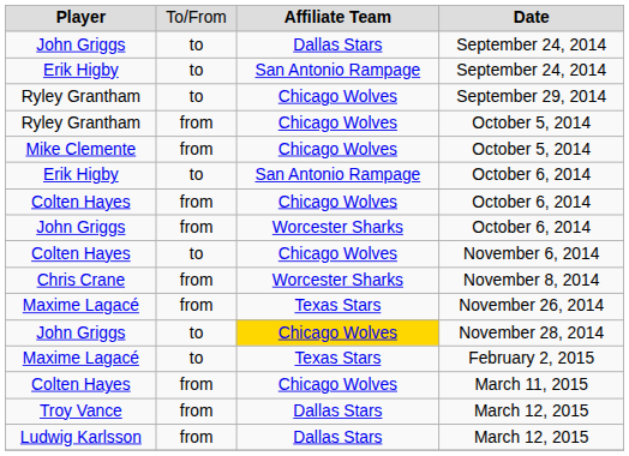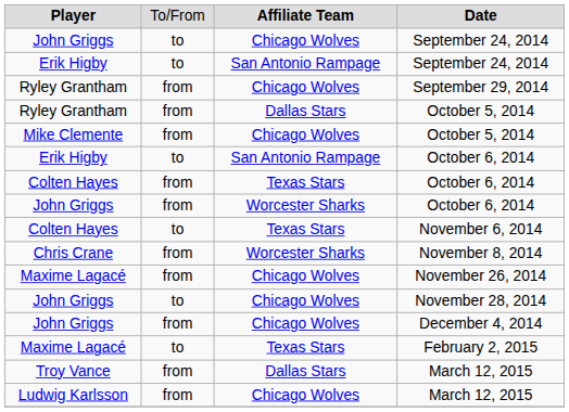 <table class="wikitable" style="text-align: center; width: 600px; height: 40px;">
 <tr align="center" bgcolor="#dddddd">
 <td><strong>Player</strong></td>
 <td>To/From</td>
 <td><strong>Affiliate Team</strong></td>
 <td><strong>Date</strong></td>
 </tr>
 <tr>
 <td><a href='#'>John Griggs</a></td>
 <td>to</td>
-<td><a href='#'>Dallas Stars</a></td>
+<td><a href='#'>Chicago Wolves</a></td>
 <td>September 24, 2014</td>
 </tr>
 <tr>
 <td><a href='#'>Erik Higby</a></td>
 <td>to</td>
 <td><a href='#'>San Antonio Rampage</a></td>
 <td>September 24, 2014 </td>
 </tr>
 <tr>
 <td>Ryley Grantham</td>
-<td>to</td>
+<td>from</td>
 <td><a href='#'>Chicago Wolves</a></td>
 <td>September 29, 2014</td>
 </tr>
 <tr>
 <td>Ryley Grantham</td>
 <td>from</td>
-<td><a href='#'>Chicago Wolves</a></td>
+<td><a href='#'>Dallas Stars</a></td>
 <td>October 5, 2014</td>
 </tr>
 <tr>
 <td><a href='#'>Mike Clemente</a></td>
 <td>from</td>
 <td><a href='#'>Chicago Wolves</a></td>
 <td>October 5, 2014</td>
 </tr>
 <tr>
 <td><a href='#'>Erik Higby</a></td>
 <td>to</td>
 <td><a href='#'>San Antonio Rampage</a></td>
 <td>October 6, 2014</td>
 </tr>
 <tr>
 <td><a href='#'>Colten Hayes</a></td>
 <td>from</td>
-<td><a href='#'>Chicago Wolves</a></td>
+<td><a href='#'>Texas Stars</a></td>
 <td>October 6, 2014</td>
 </tr>
 <tr>
 <td><a href='#'>John Griggs</a></td>
 <td>from</td>
 <td><a href='#'>Worcester Sharks</a></td>
 <td>October 6, 2014</td>
 </tr>
 <tr>
 <td><a href='#'>Colten Hayes</a></td>
 <td>to</td>
-<td><a href='#'>Chicago Wolves</a></td>
+<td><a href='#'>Texas Stars</a></td>
 <td>November 6, 2014</td>
 </tr>
 <tr>
 <td><a href='#'>Chris Crane</a></td>
 <td>from</td>
 <td><a href='#'>Worcester Sharks</a></td>
 <td>November 8, 2014</td>
 </tr>
 <tr>
 <td><a href='#'>Maxime Lagacé</a></td>
 <td>from</td>
-<td><a href='#'>Texas Stars</a></td>
+<td><a href='#'>Chicago Wolves</a></td>
 <td>November 26, 2014</td>
 </tr>
 <tr>
 <td><a href='#'>John Griggs</a></td>
 <td>to</td>
-<td style="background: gold;"><a href='#'>Chicago Wolves</a></td>
+<td><a href='#'>Chicago Wolves</a></td>
 <td>November 28, 2014</td>
+</tr>
+<tr>
+<td><a href='#'>John Griggs</a></td>
+<td>from</td>
+<td><a href='#'>Chicago Wolves</a></td>
+<td>December 4, 2014</td>
 </tr>
 <tr>
 <td><a href='#'>Maxime Lagacé</a></td>
 <td>to</td>
 <td><a href='#'>Texas Stars</a></td>
 <td>February 2, 2015</td>
-</tr>
-<tr>
-<td><a href='#'>Colten Hayes</a></td>
-<td>from</td>
-<td><a href='#'>Chicago Wolves</a></td>
-<td>March 11, 2015</td>
 </tr>
 <tr>
 <td><a href='#'>Troy Vance</a></td>
 <td>from</td>
 <td><a href='#'>Dallas Stars</a></td>
 <td>March 12, 2015</td>
 </tr>
 <tr>
 <td><a href='#'>Ludwig Karlsson</a></td>
 <td>from</td>
-<td><a href='#'>Dallas Stars</a></td>
+<td><a href='#'>Chicago Wolves</a></td>
 <td>March 12, 2015</td>
 </tr>
 <tr>
 </tr>
 </table>
